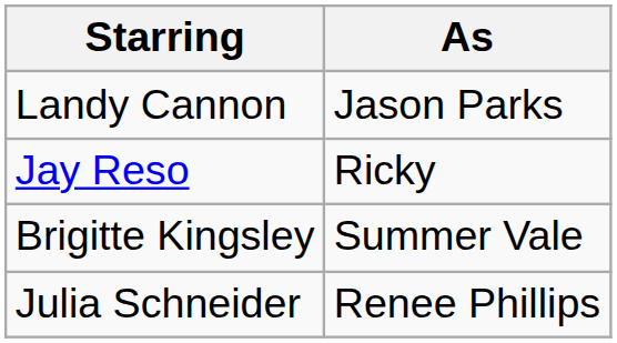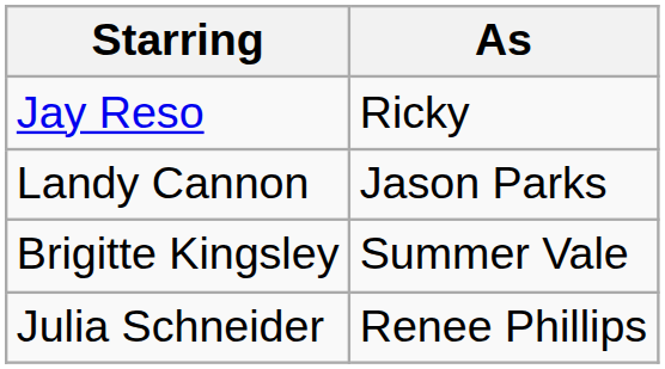 <table class="wikitable">
 <tr>
 <th>Starring</th>
 <th>As</th>
 </tr>
 <tr>
+<td><a href='#'>Jay Reso</a></td>
+<td>Ricky</td>
+</tr>
+<tr>
 <td>Landy Cannon</td>
 <td>Jason Parks</td>
-</tr>
-<tr>
-<td><a href='#'>Jay Reso</a></td>
-<td>Ricky</td>
 </tr>
 <tr>
 <td>Brigitte Kingsley</td>
 <td>Summer Vale</td>
 </tr>
 <tr>
 <td>Julia Schneider</td>
 <td>Renee Phillips</td>
 </tr>
 </table>
